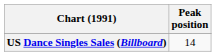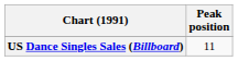 <table class="wikitable sortable plainrowheaders" style="text-align:center">
 <tr>
 <th scope="col">Chart (1991)</th>
 <th scope="col">Peak<br>position</th>
 </tr>
 <tr>
 </tr>
 <tr>
 </tr>
 <tr>
 <th scope="row">US <a href='#'>Dance Singles Sales</a> (<em><a href='#'>Billboard</a></em>)</th>
-<td>14</td>
+<td>11</td>
 </tr>
 </table>
